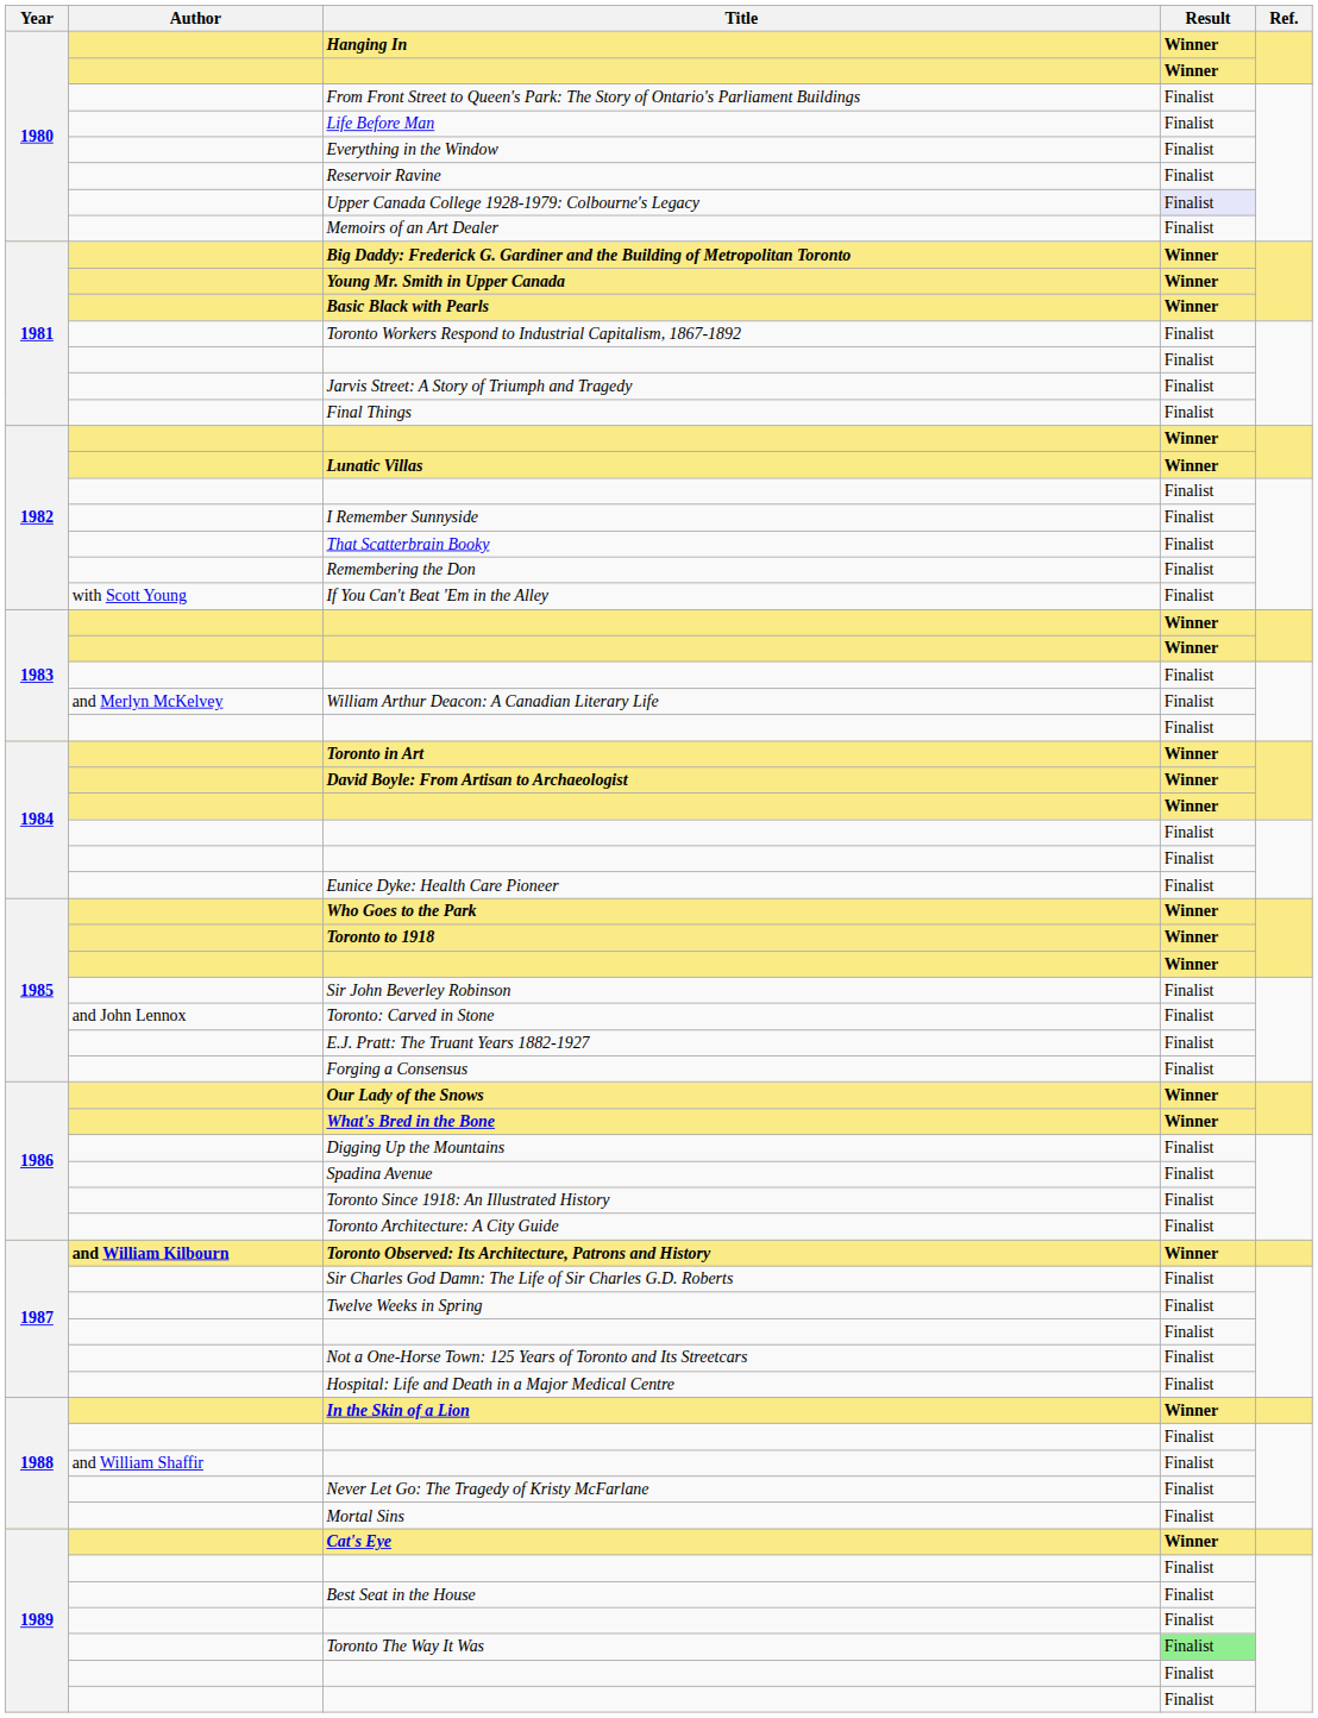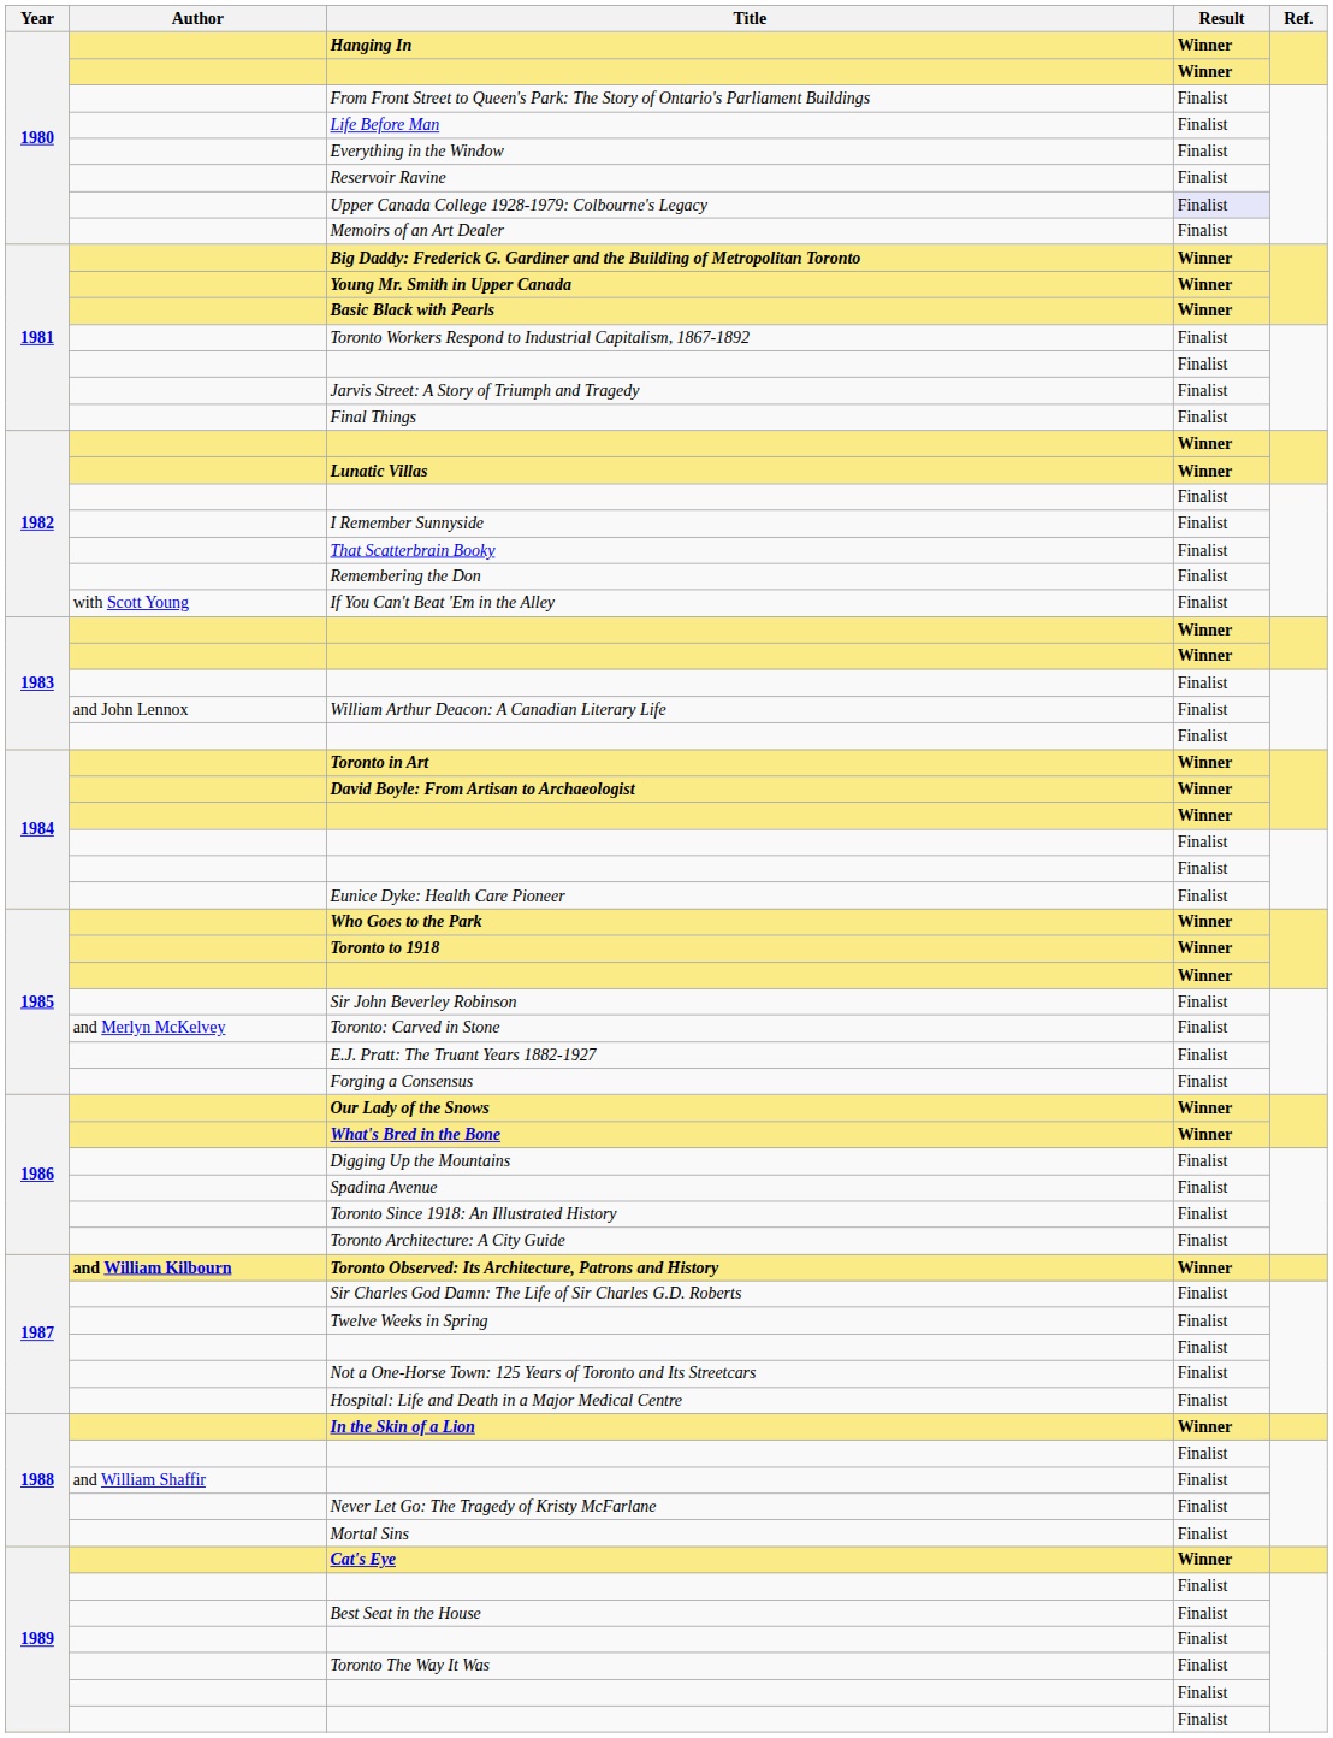 <table class="wikitable sortable mw-collapsible" width=100%>
 <tr>
 <th>Year</th>
 <th>Author</th>
 <th>Title</th>
 <th>Result</th>
 <th>Ref.</th>
 </tr>
 <tr style="background:#FAEB86">
 <th rowspan="8"><a href='#'>1980</a></th>
 <td><strong></strong></td>
 <td><strong><em>Hanging In</em></strong></td>
 <td><strong>Winner</strong></td>
 <td rowspan=2></td>
 </tr>
 <tr style="background:#FAEB86">
 <td><strong></strong></td>
 <td><strong><em></em></strong></td>
 <td><strong>Winner</strong></td>
 </tr>
 <tr>
 <td></td>
 <td><em>From Front Street to Queen's Park: The Story of Ontario's Parliament Buildings</em></td>
 <td>Finalist</td>
 <td rowspan=6></td>
 </tr>
 <tr>
 <td></td>
 <td><em><a href='#'>Life Before Man</a></em></td>
 <td>Finalist</td>
 </tr>
 <tr>
 <td></td>
 <td><em>Everything in the Window</em></td>
 <td>Finalist</td>
 </tr>
 <tr>
 <td></td>
 <td><em>Reservoir Ravine</em></td>
 <td>Finalist</td>
 </tr>
 <tr>
 <td></td>
 <td><em>Upper Canada College 1928-1979: Colbourne's Legacy</em></td>
 <td style="background: lavender;">Finalist</td>
 </tr>
 <tr>
 <td></td>
 <td><em>Memoirs of an Art Dealer</em></td>
 <td>Finalist</td>
 </tr>
 <tr style="background:#FAEB86">
 <th rowspan="7"><a href='#'>1981</a></th>
 <td><strong></strong></td>
 <td><strong><em>Big Daddy: Frederick G. Gardiner and the Building of Metropolitan Toronto</em></strong></td>
 <td><strong>Winner</strong></td>
 <td rowspan=3></td>
 </tr>
 <tr style="background:#FAEB86">
 <td><strong></strong></td>
 <td><strong><em>Young Mr. Smith in Upper Canada</em></strong></td>
 <td><strong>Winner</strong></td>
 </tr>
 <tr style="background:#FAEB86">
 <td><strong></strong></td>
 <td><strong><em>Basic Black with Pearls</em></strong></td>
 <td><strong>Winner</strong></td>
 </tr>
 <tr>
 <td></td>
 <td><em>Toronto Workers Respond to Industrial Capitalism, 1867-1892</em></td>
 <td>Finalist</td>
 <td rowspan=4></td>
 </tr>
 <tr>
 <td></td>
 <td><em></em></td>
 <td>Finalist</td>
 </tr>
 <tr>
 <td></td>
 <td><em>Jarvis Street: A Story of Triumph and Tragedy</em></td>
 <td>Finalist</td>
 </tr>
 <tr>
 <td></td>
 <td><em>Final Things</em></td>
 <td>Finalist</td>
 </tr>
 <tr style="background:#FAEB86">
 <th rowspan="7"><a href='#'>1982</a></th>
 <td><strong></strong></td>
 <td><strong><em></em></strong></td>
 <td><strong>Winner</strong></td>
 <td rowspan=2></td>
 </tr>
 <tr style="background:#FAEB86">
 <td><strong></strong></td>
 <td><strong><em>Lunatic Villas</em></strong></td>
 <td><strong>Winner</strong></td>
 </tr>
 <tr>
 <td></td>
 <td><em></em></td>
 <td>Finalist</td>
 <td rowspan=5></td>
 </tr>
 <tr>
 <td></td>
 <td><em>I Remember Sunnyside</em></td>
 <td>Finalist</td>
 </tr>
 <tr>
 <td></td>
 <td><em><a href='#'>That Scatterbrain Booky</a></em></td>
 <td>Finalist</td>
 </tr>
 <tr>
 <td></td>
 <td><em>Remembering the Don</em></td>
 <td>Finalist</td>
 </tr>
 <tr>
 <td> with <a href='#'>Scott Young</a></td>
 <td><em>If You Can't Beat 'Em in the Alley</em></td>
 <td>Finalist</td>
 </tr>
 <tr style="background:#FAEB86">
 <th rowspan="5"><a href='#'>1983</a></th>
 <td><strong></strong></td>
 <td><strong><em></em></strong></td>
 <td><strong>Winner</strong></td>
 <td rowspan=2></td>
 </tr>
 <tr style="background:#FAEB86">
 <td><strong></strong></td>
 <td><strong><em></em></strong></td>
 <td><strong>Winner</strong></td>
 </tr>
 <tr>
 <td></td>
 <td><em></em></td>
 <td>Finalist</td>
 <td rowspan=3></td>
 </tr>
 <tr>
-<td> and <a href='#'>Merlyn McKelvey</a></td>
+<td> and John Lennox</td>
 <td><em>William Arthur Deacon: A Canadian Literary Life</em></td>
 <td>Finalist</td>
 </tr>
 <tr>
 <td></td>
 <td><em></em></td>
 <td>Finalist</td>
 </tr>
 <tr style="background:#FAEB86">
 <th rowspan="6"><a href='#'>1984</a></th>
 <td><strong></strong></td>
 <td><strong><em>Toronto in Art</em></strong></td>
 <td><strong>Winner</strong></td>
 <td rowspan=3></td>
 </tr>
 <tr style="background:#FAEB86">
 <td><strong></strong></td>
 <td><strong><em>David Boyle: From Artisan to Archaeologist</em></strong></td>
 <td><strong>Winner</strong></td>
 </tr>
 <tr style="background:#FAEB86">
 <td><strong></strong></td>
 <td><strong><em></em></strong></td>
 <td><strong>Winner</strong></td>
 </tr>
 <tr>
 <td></td>
 <td><em></em></td>
 <td>Finalist</td>
 <td rowspan=3></td>
 </tr>
 <tr>
 <td></td>
 <td><em></em></td>
 <td>Finalist</td>
 </tr>
 <tr>
 <td></td>
 <td><em>Eunice Dyke: Health Care Pioneer</em></td>
 <td>Finalist</td>
 </tr>
 <tr style="background:#FAEB86">
 <th rowspan="7"><a href='#'>1985</a></th>
 <td><strong></strong></td>
 <td><strong><em>Who Goes to the Park</em></strong></td>
 <td><strong>Winner</strong></td>
 <td rowspan=3></td>
 </tr>
 <tr style="background:#FAEB86">
 <td><strong></strong></td>
 <td><strong><em>Toronto to 1918</em></strong></td>
 <td><strong>Winner</strong></td>
 </tr>
 <tr style="background:#FAEB86">
 <td><strong></strong></td>
 <td><strong><em></em></strong></td>
 <td><strong>Winner</strong></td>
 </tr>
 <tr>
 <td></td>
 <td><em>Sir John Beverley Robinson</em></td>
 <td>Finalist</td>
 <td rowspan=4></td>
 </tr>
 <tr>
-<td> and John Lennox</td>
+<td> and <a href='#'>Merlyn McKelvey</a></td>
 <td><em>Toronto: Carved in Stone</em></td>
 <td>Finalist</td>
 </tr>
 <tr>
 <td></td>
 <td><em>E.J. Pratt: The Truant Years 1882-1927</em></td>
 <td>Finalist</td>
 </tr>
 <tr>
 <td></td>
 <td><em>Forging a Consensus</em></td>
 <td>Finalist</td>
 </tr>
 <tr style="background:#FAEB86">
 <th rowspan="6"><a href='#'>1986</a></th>
 <td><strong></strong></td>
 <td><strong><em>Our Lady of the Snows</em></strong></td>
 <td><strong>Winner</strong></td>
 <td rowspan=2></td>
 </tr>
 <tr style="background:#FAEB86">
 <td><strong></strong></td>
 <td><strong><em><a href='#'>What's Bred in the Bone</a></em></strong></td>
 <td><strong>Winner</strong></td>
 </tr>
 <tr>
 <td></td>
 <td><em>Digging Up the Mountains</em></td>
 <td>Finalist</td>
 <td rowspan=4></td>
 </tr>
 <tr>
 <td></td>
 <td><em>Spadina Avenue</em></td>
 <td>Finalist</td>
 </tr>
 <tr>
 <td></td>
 <td><em>Toronto Since 1918: An Illustrated History</em></td>
 <td>Finalist</td>
 </tr>
 <tr>
 <td></td>
 <td><em>Toronto Architecture: A City Guide</em></td>
 <td>Finalist</td>
 </tr>
 <tr style="background:#FAEB86">
 <th rowspan="6"><a href='#'>1987</a></th>
 <td><strong> and <a href='#'>William Kilbourn</a></strong></td>
 <td><strong><em>Toronto Observed: Its Architecture, Patrons and History</em></strong></td>
 <td><strong>Winner</strong></td>
 <td></td>
 </tr>
 <tr>
 <td></td>
 <td><em>Sir Charles God Damn: The Life of Sir Charles G.D. Roberts</em></td>
 <td>Finalist</td>
 <td rowspan=5></td>
 </tr>
 <tr>
 <td></td>
 <td><em>Twelve Weeks in Spring</em></td>
 <td>Finalist</td>
 </tr>
 <tr>
 <td></td>
 <td><em></em></td>
 <td>Finalist</td>
 </tr>
 <tr>
 <td></td>
 <td><em>Not a One-Horse Town: 125 Years of Toronto and Its Streetcars</em></td>
 <td>Finalist</td>
 </tr>
 <tr>
 <td></td>
 <td><em>Hospital: Life and Death in a Major Medical Centre</em></td>
 <td>Finalist</td>
 </tr>
 <tr style="background:#FAEB86">
 <th rowspan="5"><a href='#'>1988</a></th>
 <td><strong></strong></td>
 <td><strong><em><a href='#'>In the Skin of a Lion</a></em></strong></td>
 <td><strong>Winner</strong></td>
 <td></td>
 </tr>
 <tr>
 <td></td>
 <td><em></em></td>
 <td>Finalist</td>
 <td rowspan=4></td>
 </tr>
 <tr>
 <td> and <a href='#'>William Shaffir</a></td>
 <td><em></em></td>
 <td>Finalist</td>
 </tr>
 <tr>
 <td></td>
 <td><em>Never Let Go: The Tragedy of Kristy McFarlane</em></td>
 <td>Finalist</td>
 </tr>
 <tr>
 <td></td>
 <td><em>Mortal Sins</em></td>
 <td>Finalist</td>
 </tr>
 <tr style="background:#FAEB86">
 <th rowspan="7"><a href='#'>1989</a></th>
 <td><strong></strong></td>
 <td><strong><em><a href='#'>Cat's Eye</a></em></strong></td>
 <td><strong>Winner</strong></td>
 <td></td>
 </tr>
 <tr>
 <td></td>
 <td><em></em></td>
 <td>Finalist</td>
 <td rowspan=6></td>
 </tr>
 <tr>
 <td></td>
 <td><em>Best Seat in the House</em></td>
 <td>Finalist</td>
 </tr>
 <tr>
 <td></td>
 <td><em></em></td>
 <td>Finalist</td>
 </tr>
 <tr>
 <td></td>
 <td><em>Toronto The Way It Was</em></td>
-<td style="background: lightgreen;">Finalist</td>
+<td>Finalist</td>
 </tr>
 <tr>
 <td></td>
 <td><em></em></td>
 <td>Finalist</td>
 </tr>
 <tr>
 <td></td>
 <td><em></em></td>
 <td>Finalist</td>
 </tr>
 </table>
